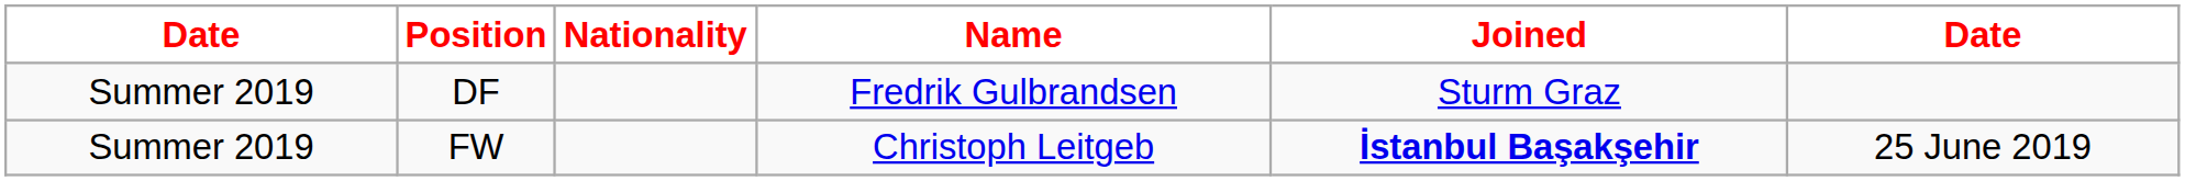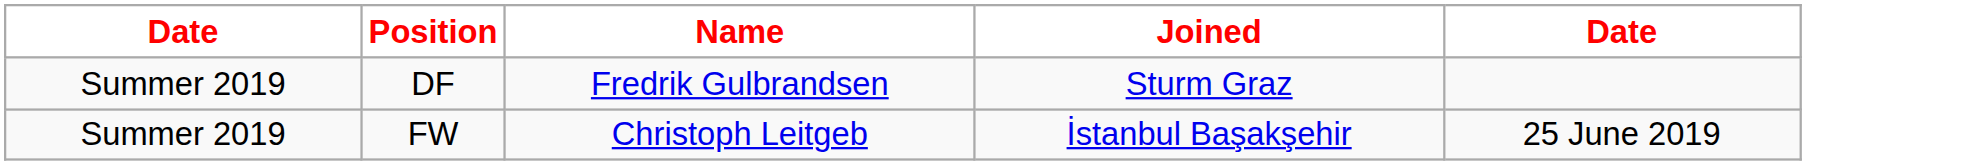 <table class="wikitable"  style="text-align:center; font-size:90%; ">
 <tr>
 <th style="background:#FFFFFF; color:#FF0000; width:150px;">Date</th>
 <th style="background:#FFFFFF; color:#FF0000; width:50px;">Position</th>
-<th style="background:#FFFFFF; color:#FF0000; width:50px;">Nationality</th>
 <th style="background:#FFFFFF; color:#FF0000; width:200px;">Name</th>
 <th style="background:#FFFFFF; color:#FF0000; width:200px;">Joined</th>
 <th style="background:#FFFFFF; color:#FF0000; width:150px;">Date</th>
 </tr>
 <tr>
 <td>Summer 2019</td>
 <td>DF</td>
-<td></td>
 <td><a href='#'>Fredrik Gulbrandsen</a></td>
 <td><a href='#'>Sturm Graz</a></td>
 <td></td>
 </tr>
 <tr>
 <td>Summer 2019</td>
 <td>FW</td>
-<td></td>
 <td><a href='#'>Christoph Leitgeb</a></td>
-<td><strong><a href='#'>İstanbul Başakşehir</a></strong></td>
+<td><a href='#'>İstanbul Başakşehir</a></td>
 <td>25 June 2019</td>
 </tr>
 </table>
